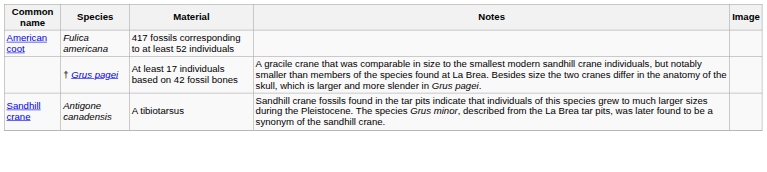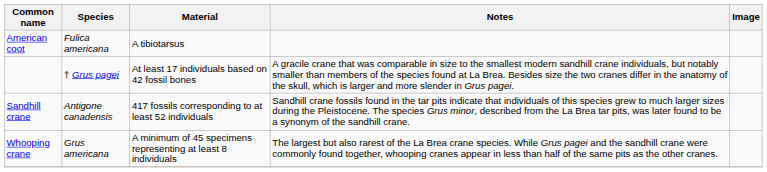 <table class="wikitable" align="center" width="100%">
 <tr>
 <th>Common name</th>
 <th>Species</th>
 <th>Material</th>
 <th>Notes</th>
 <th>Image</th>
 </tr>
 <tr>
 <td><a href='#'>American coot</a></td>
 <td><em>Fulica americana</em></td>
-<td>417 fossils corresponding to at least 52 individuals</td>
+<td>A tibiotarsus</td>
 <td></td>
 <td></td>
 </tr>
 <tr>
 <td></td>
 <td>† <em><a href='#'>Grus pagei</a></em></td>
 <td>At least 17 individuals based on 42 fossil bones</td>
 <td>A gracile crane that was comparable in size to the smallest modern sandhill crane individuals, but notably smaller than members of the species found at La Brea. Besides size the two cranes differ in the anatomy of the skull, which is larger and more slender in <em>Grus pagei</em>.</td>
 <td></td>
 </tr>
 <tr>
 <td><a href='#'>Sandhill crane</a></td>
 <td><em>Antigone canadensis</em></td>
-<td>A tibiotarsus</td>
+<td>417 fossils corresponding to at least 52 individuals</td>
 <td>Sandhill crane fossils found in the tar pits indicate that individuals of this species grew to much larger sizes during the Pleistocene. The species <em>Grus minor</em>, described from the La Brea tar pits, was later found to be a synonym of the sandhill crane.</td>
 <td></td>
 </tr>
 <tr>
+<td><a href='#'>Whooping crane</a></td>
+<td><em>Grus americana</em></td>
+<td>A minimum of 45 specimens representing at least 8 individuals</td>
+<td>The largest but also rarest of the La Brea crane species. While <em>Grus pagei</em> and the sandhill crane were commonly found together, whooping cranes appear in less than half of the same pits as the other cranes.</td>
+<td><div></div></td>
+</tr>
+<tr>
 </tr>
 </table>
